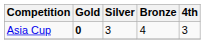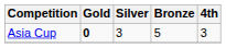 <table class="wikitable sortable">
 <tr>
 <th>Competition</th>
 <th>Gold</th>
 <th>Silver</th>
 <th>Bronze</th>
 <th>4th</th>
 </tr>
 <tr>
 <td><a href='#'>Asia Cup</a></td>
 <td><strong>0</strong></td>
 <td>3</td>
-<td>4</td>
+<td>5</td>
 <td>3</td>
 </tr>
 <tr>
 </tr>
 </table>
